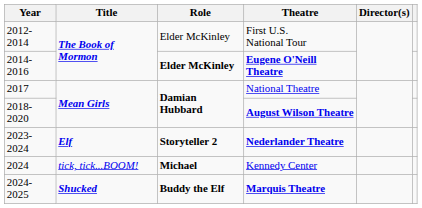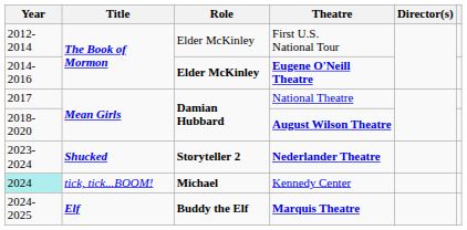 <table class="wikitable sortable">
 <tr>
 <th>Year</th>
 <th>Title</th>
 <th>Role</th>
 <th>Theatre</th>
 <th>Director(s)</th>
 <th></th>
 </tr>
 <tr>
 <td>2012-2014</td>
 <td rowspan=2><strong><em><a href='#'>The Book of Mormon</a></em></strong></td>
 <td>Elder McKinley</td>
 <td>First U.S. <br>National Tour</td>
 <td rowspan=2></td>
 <td></td>
 </tr>
 <tr>
 <td>2014-2016</td>
 <td><strong>Elder McKinley </strong></td>
 <td><strong><a href='#'>Eugene O'Neill Theatre</a></strong></td>
 <td></td>
 </tr>
 <tr>
 <td>2017</td>
 <td rowspan=2><strong><em><a href='#'>Mean Girls</a></em></strong></td>
 <td rowspan=2><strong>Damian Hubbard</strong></td>
 <td><a href='#'>National Theatre</a> </td>
 <td rowspan=2></td>
 <td></td>
 </tr>
 <tr>
 <td>2018-2020</td>
 <td><strong><a href='#'>August Wilson Theatre</a></strong></td>
 <td></td>
 </tr>
 <tr>
 <td>2023-2024</td>
-<td><strong><em><a href='#'>Elf</a></em></strong></td>
+<td><strong><em><a href='#'>Shucked</a></em></strong></td>
 <td><strong>Storyteller 2</strong></td>
 <td><strong><a href='#'>Nederlander Theatre</a></strong></td>
 <td></td>
 <td></td>
 </tr>
 <tr>
-<td>2024</td>
+<td style="background: paleturquoise;">2024</td>
 <td><em><a href='#'>tick, tick...BOOM!</a></em></td>
 <td><strong>Michael</strong></td>
 <td><a href='#'>Kennedy Center</a></td>
 <td></td>
 <td></td>
 </tr>
 <tr>
 <td>2024-2025</td>
-<td><strong><em><a href='#'>Shucked</a></em></strong></td>
+<td><strong><em><a href='#'>Elf</a></em></strong></td>
 <td><strong>Buddy the Elf</strong></td>
 <td><strong><a href='#'>Marquis Theatre</a></strong></td>
 <td></td>
 <td></td>
 </tr>
 </table>
